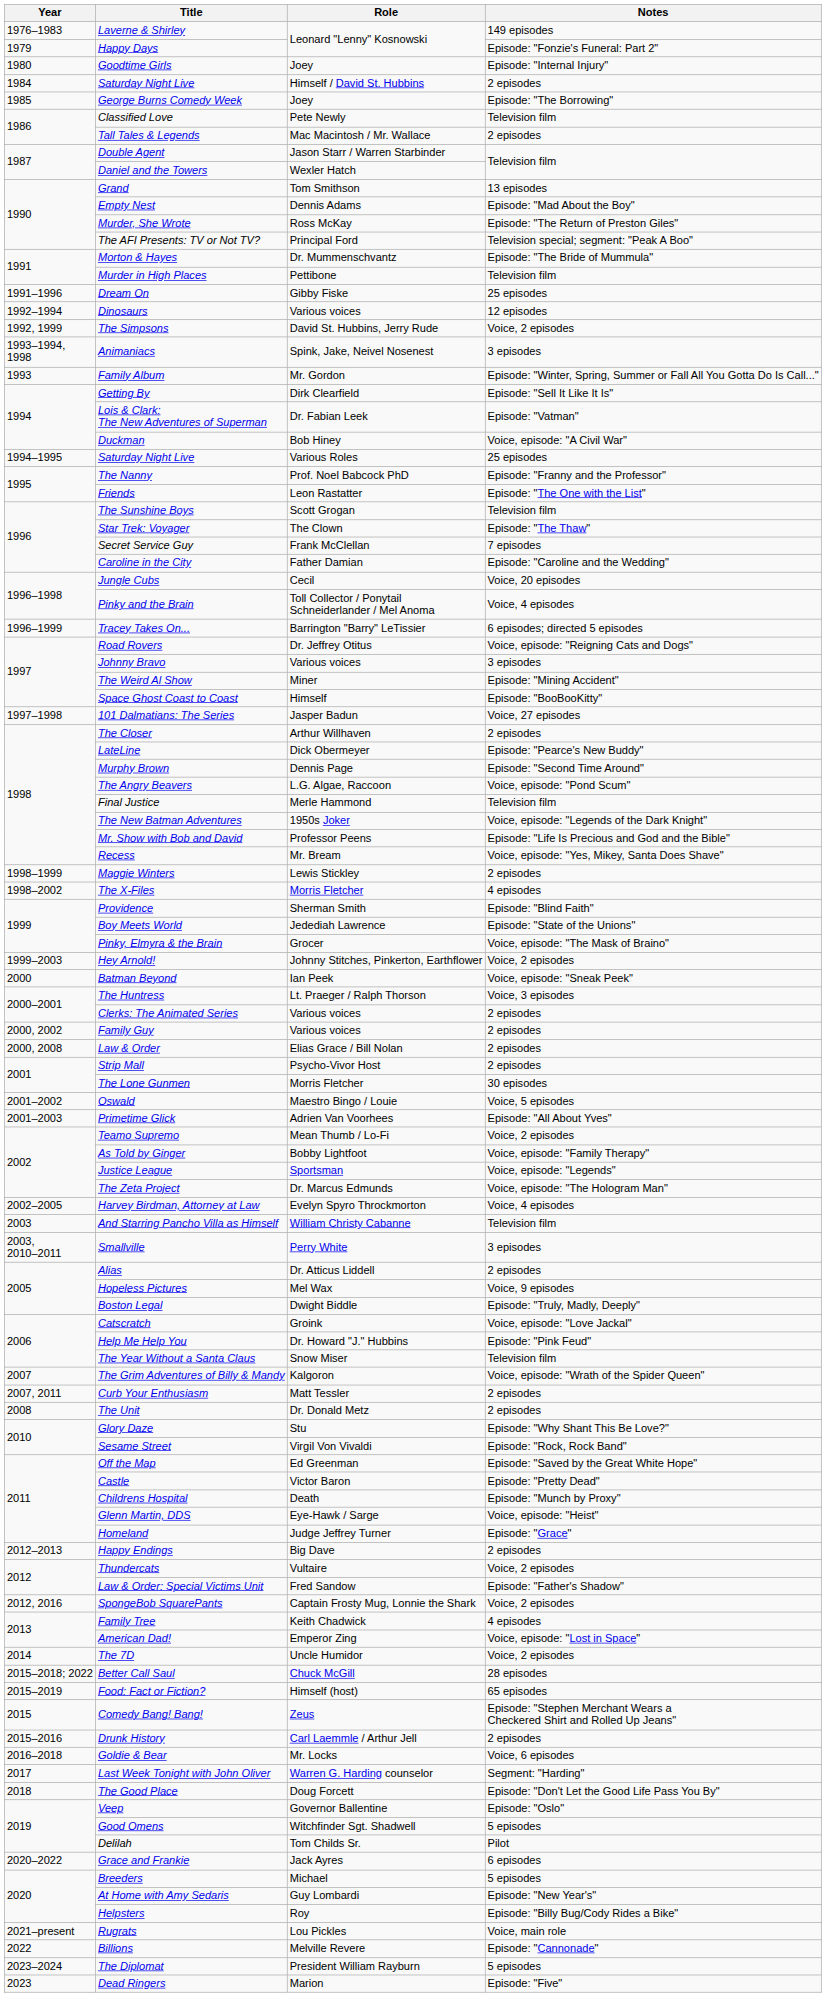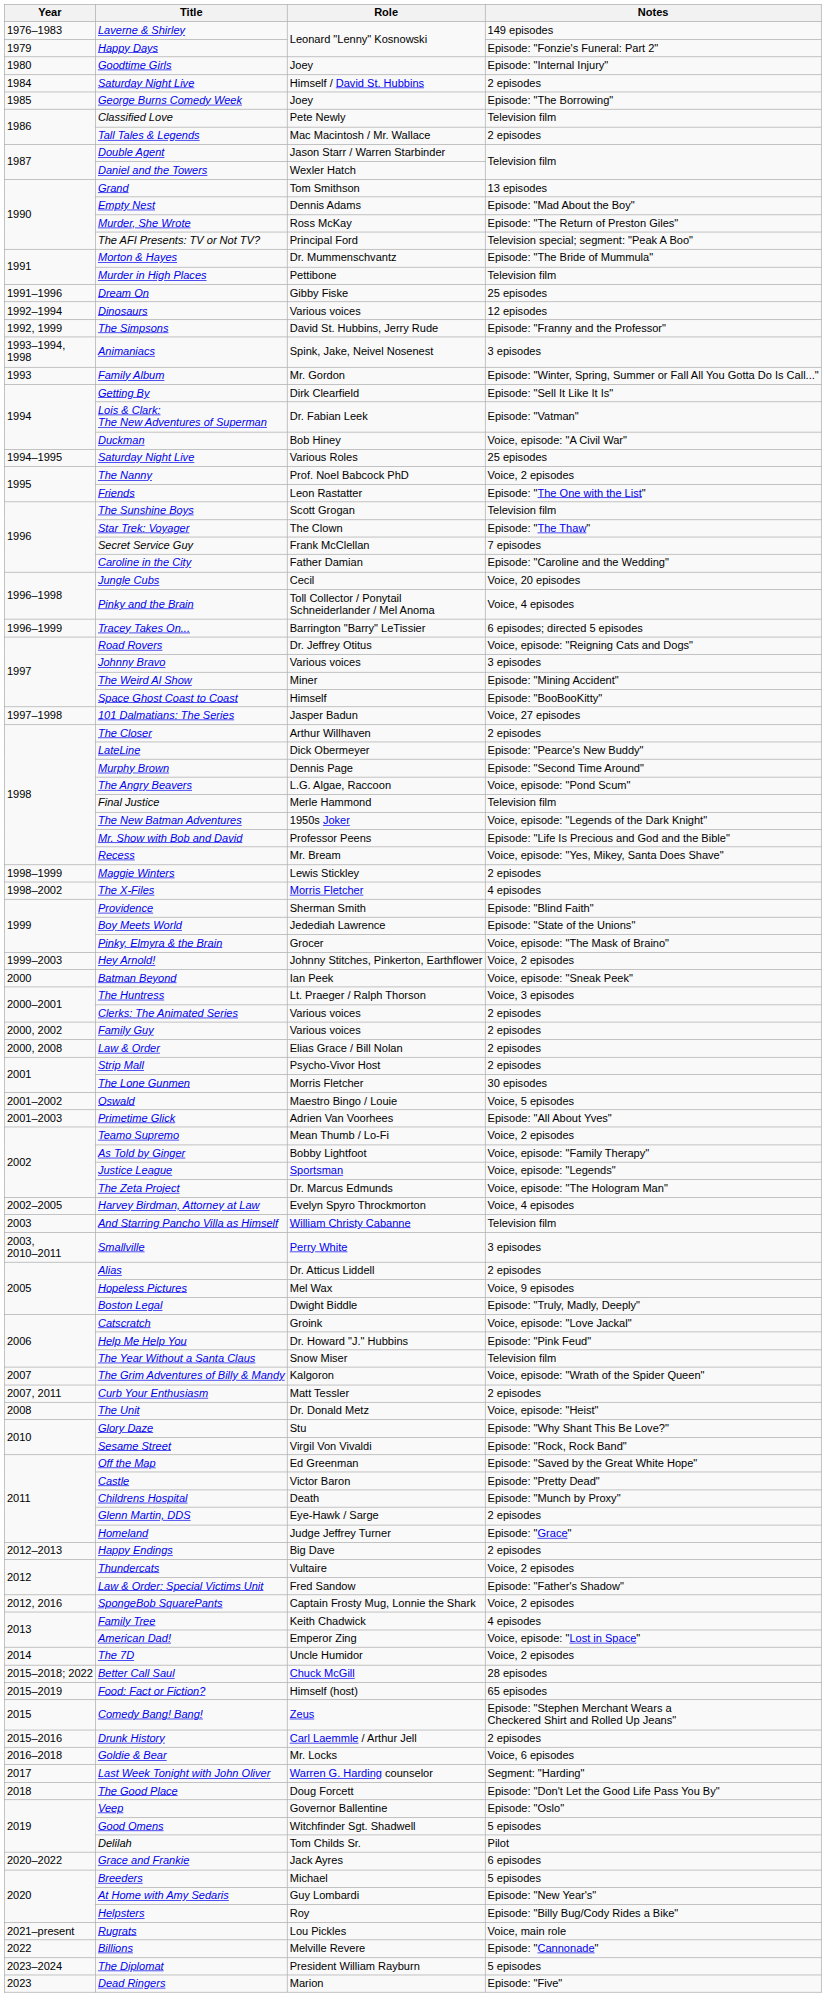 <table class = "wikitable sortable">
 <tr>
 <th>Year</th>
 <th>Title</th>
 <th>Role</th>
 <th class = "unsortable">Notes</th>
 </tr>
 <tr>
 <td>1976–1983</td>
 <td><em><a href='#'>Laverne & Shirley</a></em></td>
 <td rowspan=2>Leonard "Lenny" Kosnowski</td>
 <td>149 episodes</td>
 </tr>
 <tr>
 <td>1979</td>
 <td><em><a href='#'>Happy Days</a></em></td>
 <td>Episode: "Fonzie's Funeral: Part 2"</td>
 </tr>
 <tr>
 <td>1980</td>
 <td><em><a href='#'>Goodtime Girls</a></em></td>
 <td>Joey</td>
 <td>Episode: "Internal Injury"</td>
 </tr>
 <tr>
 <td>1984</td>
 <td><em><a href='#'>Saturday Night Live</a></em></td>
 <td>Himself / <a href='#'>David St. Hubbins</a></td>
 <td>2 episodes</td>
 </tr>
 <tr>
 <td>1985</td>
 <td><em><a href='#'>George Burns Comedy Week</a></em></td>
 <td>Joey</td>
 <td>Episode: "The Borrowing"</td>
 </tr>
 <tr>
 <td rowspan=2>1986</td>
 <td><em>Classified Love</em></td>
 <td>Pete Newly</td>
 <td>Television film</td>
 </tr>
 <tr>
 <td><em><a href='#'>Tall Tales & Legends</a></em></td>
 <td>Mac Macintosh / Mr. Wallace</td>
 <td>2 episodes</td>
 </tr>
 <tr>
 <td rowspan=2>1987</td>
 <td><em><a href='#'>Double Agent</a></em></td>
 <td>Jason Starr / Warren Starbinder</td>
 <td rowspan="2">Television film</td>
 </tr>
 <tr>
 <td><em><a href='#'>Daniel and the Towers</a></em></td>
 <td>Wexler Hatch</td>
 </tr>
 <tr>
 <td rowspan=4>1990</td>
 <td><em><a href='#'>Grand</a></em></td>
 <td>Tom Smithson</td>
 <td>13 episodes</td>
 </tr>
 <tr>
 <td><em><a href='#'>Empty Nest</a></em></td>
 <td>Dennis Adams</td>
 <td>Episode: "Mad About the Boy"</td>
 </tr>
 <tr>
 <td><em><a href='#'>Murder, She Wrote</a></em></td>
 <td>Ross McKay</td>
 <td>Episode: "The Return of Preston Giles"</td>
 </tr>
 <tr>
 <td><em>The AFI Presents: TV or Not TV?</em></td>
 <td>Principal Ford</td>
 <td>Television special; segment: "Peak A Boo"</td>
 </tr>
 <tr>
 <td rowspan=2>1991</td>
 <td><em><a href='#'>Morton & Hayes</a></em></td>
 <td>Dr. Mummenschvantz</td>
 <td>Episode: "The Bride of Mummula"</td>
 </tr>
 <tr>
 <td><em><a href='#'>Murder in High Places</a></em></td>
 <td>Pettibone</td>
 <td>Television film</td>
 </tr>
 <tr>
 <td>1991–1996</td>
 <td><em><a href='#'>Dream On</a></em></td>
 <td>Gibby Fiske</td>
 <td>25 episodes</td>
 </tr>
 <tr>
 <td>1992–1994</td>
 <td><em><a href='#'>Dinosaurs</a></em></td>
 <td>Various voices</td>
 <td>12 episodes</td>
 </tr>
 <tr>
 <td>1992, 1999</td>
 <td><em><a href='#'>The Simpsons</a></em></td>
 <td>David St. Hubbins, Jerry Rude</td>
-<td>Voice, 2 episodes</td>
+<td>Episode: "Franny and the Professor"</td>
 </tr>
 <tr>
 <td>1993–1994,<br>1998</td>
 <td><em><a href='#'>Animaniacs</a></em></td>
 <td>Spink, Jake, Neivel Nosenest</td>
 <td>3 episodes</td>
 </tr>
 <tr>
 <td>1993</td>
 <td><em><a href='#'>Family Album</a></em></td>
 <td>Mr. Gordon</td>
 <td>Episode: "Winter, Spring, Summer or Fall All You Gotta Do Is Call..."</td>
 </tr>
 <tr>
 <td rowspan=3>1994</td>
 <td><em><a href='#'>Getting By</a></em></td>
 <td>Dirk Clearfield</td>
 <td>Episode: "Sell It Like It Is"</td>
 </tr>
 <tr>
 <td><em><a href='#'>Lois & Clark: <br> The New Adventures of Superman</a></em></td>
 <td>Dr. Fabian Leek</td>
 <td>Episode: "Vatman"</td>
 </tr>
 <tr>
 <td><em><a href='#'>Duckman</a></em></td>
 <td>Bob Hiney</td>
 <td>Voice, episode: "A Civil War"</td>
 </tr>
 <tr>
 <td>1994–1995</td>
 <td><em><a href='#'>Saturday Night Live</a></em></td>
 <td>Various Roles</td>
 <td>25 episodes</td>
 </tr>
 <tr>
 <td rowspan=2>1995</td>
 <td><em><a href='#'>The Nanny</a></em></td>
 <td>Prof. Noel Babcock PhD</td>
-<td>Episode: "Franny and the Professor"</td>
+<td>Voice, 2 episodes</td>
 </tr>
 <tr>
 <td><em><a href='#'>Friends</a></em></td>
 <td>Leon Rastatter</td>
 <td>Episode: "<a href='#'>The One with the List</a>"</td>
 </tr>
 <tr>
 <td rowspan=4>1996</td>
 <td><em><a href='#'>The Sunshine Boys</a></em></td>
 <td>Scott Grogan</td>
 <td>Television film</td>
 </tr>
 <tr>
 <td><em><a href='#'>Star Trek: Voyager</a></em></td>
 <td>The Clown</td>
 <td>Episode: "<a href='#'>The Thaw</a>"</td>
 </tr>
 <tr>
 <td><em>Secret Service Guy</em></td>
 <td>Frank McClellan</td>
 <td>7 episodes</td>
 </tr>
 <tr>
 <td><em><a href='#'>Caroline in the City</a></em></td>
 <td>Father Damian</td>
 <td>Episode: "Caroline and the Wedding"</td>
 </tr>
 <tr>
 <td rowspan=2>1996–1998</td>
 <td><em><a href='#'>Jungle Cubs</a></em></td>
 <td>Cecil</td>
 <td>Voice, 20 episodes</td>
 </tr>
 <tr>
 <td><em><a href='#'>Pinky and the Brain</a></em></td>
 <td>Toll Collector / Ponytail <br> Schneiderlander / Mel Anoma</td>
 <td>Voice, 4 episodes</td>
 </tr>
 <tr>
 <td>1996–1999</td>
 <td><em><a href='#'>Tracey Takes On...</a></em></td>
 <td>Barrington "Barry" LeTissier</td>
 <td>6 episodes; directed 5 episodes</td>
 </tr>
 <tr>
 <td rowspan=4>1997</td>
 <td><em><a href='#'>Road Rovers</a></em></td>
 <td>Dr. Jeffrey Otitus</td>
 <td>Voice, episode: "Reigning Cats and Dogs"</td>
 </tr>
 <tr>
 <td><em><a href='#'>Johnny Bravo</a></em></td>
 <td>Various voices</td>
 <td>3 episodes</td>
 </tr>
 <tr>
 <td><em><a href='#'>The Weird Al Show</a></em></td>
 <td>Miner</td>
 <td>Episode: "Mining Accident"</td>
 </tr>
 <tr>
 <td><em><a href='#'>Space Ghost Coast to Coast</a></em></td>
 <td>Himself</td>
 <td>Episode: "BooBooKitty"</td>
 </tr>
 <tr>
 <td>1997–1998</td>
 <td><em><a href='#'>101 Dalmatians: The Series</a></em></td>
 <td>Jasper Badun</td>
 <td>Voice, 27 episodes</td>
 </tr>
 <tr>
 <td rowspan=8>1998</td>
 <td><em><a href='#'>The Closer</a></em></td>
 <td>Arthur Willhaven</td>
 <td>2 episodes</td>
 </tr>
 <tr>
 <td><em><a href='#'>LateLine</a></em></td>
 <td>Dick Obermeyer</td>
 <td>Episode: "Pearce's New Buddy"</td>
 </tr>
 <tr>
 <td><em><a href='#'>Murphy Brown</a></em></td>
 <td>Dennis Page</td>
 <td>Episode: "Second Time Around"</td>
 </tr>
 <tr>
 <td><em><a href='#'>The Angry Beavers</a></em></td>
 <td>L.G. Algae, Raccoon</td>
 <td>Voice, episode: "Pond Scum"</td>
 </tr>
 <tr>
 <td><em>Final Justice</em></td>
 <td>Merle Hammond</td>
 <td>Television film</td>
 </tr>
 <tr>
 <td><em><a href='#'>The New Batman Adventures</a></em></td>
 <td>1950s <a href='#'>Joker</a></td>
 <td>Voice, episode: "Legends of the Dark Knight"</td>
 </tr>
 <tr>
 <td><em><a href='#'>Mr. Show with Bob and David</a></em></td>
 <td>Professor Peens</td>
 <td>Episode: "Life Is Precious and God and the Bible"</td>
 </tr>
 <tr>
 <td><em><a href='#'>Recess</a></em></td>
 <td>Mr. Bream</td>
 <td>Voice, episode: "Yes, Mikey, Santa Does Shave"</td>
 </tr>
 <tr>
 <td>1998–1999</td>
 <td><em><a href='#'>Maggie Winters</a></em></td>
 <td>Lewis Stickley</td>
 <td>2 episodes</td>
 </tr>
 <tr>
 <td>1998–2002</td>
 <td><em><a href='#'>The X-Files</a></em></td>
 <td><a href='#'>Morris Fletcher</a></td>
 <td>4 episodes</td>
 </tr>
 <tr>
 <td rowspan="3">1999</td>
 <td><em><a href='#'>Providence</a></em></td>
 <td>Sherman Smith</td>
 <td>Episode: "Blind Faith"</td>
 </tr>
 <tr>
 <td><em><a href='#'>Boy Meets World</a></em></td>
 <td>Jedediah Lawrence</td>
 <td>Episode: "State of the Unions"</td>
 </tr>
 <tr>
 <td><em><a href='#'>Pinky, Elmyra & the Brain</a></em></td>
 <td>Grocer</td>
 <td>Voice, episode: "The Mask of Braino"</td>
 </tr>
 <tr>
 <td>1999–2003</td>
 <td><em><a href='#'>Hey Arnold!</a></em></td>
 <td>Johnny Stitches, Pinkerton, Earthflower</td>
 <td>Voice, 2 episodes</td>
 </tr>
 <tr>
 <td>2000</td>
 <td><em><a href='#'>Batman Beyond</a></em></td>
 <td>Ian Peek</td>
 <td>Voice, episode: "Sneak Peek"</td>
 </tr>
 <tr>
 <td rowspan=2>2000–2001</td>
 <td><em><a href='#'>The Huntress</a></em></td>
 <td>Lt. Praeger / Ralph Thorson</td>
 <td>Voice, 3 episodes</td>
 </tr>
 <tr>
 <td><em><a href='#'>Clerks: The Animated Series</a></em></td>
 <td>Various voices</td>
 <td>2 episodes</td>
 </tr>
 <tr>
 <td>2000, 2002</td>
 <td><em><a href='#'>Family Guy</a></em></td>
 <td>Various voices</td>
 <td>2 episodes</td>
 </tr>
 <tr>
 <td>2000, 2008</td>
 <td><em><a href='#'>Law & Order</a></em></td>
 <td>Elias Grace / Bill Nolan</td>
 <td>2 episodes</td>
 </tr>
 <tr>
 <td rowspan=2>2001</td>
 <td><em><a href='#'>Strip Mall</a></em></td>
 <td>Psycho-Vivor Host</td>
 <td>2 episodes</td>
 </tr>
 <tr>
 <td><em><a href='#'>The Lone Gunmen</a></em></td>
 <td>Morris Fletcher</td>
 <td>30 episodes</td>
 </tr>
 <tr>
 <td>2001–2002</td>
 <td><em><a href='#'>Oswald</a></em></td>
 <td>Maestro Bingo / Louie</td>
 <td>Voice, 5 episodes</td>
 </tr>
 <tr>
 <td>2001–2003</td>
 <td><em><a href='#'>Primetime Glick</a></em></td>
 <td>Adrien Van Voorhees</td>
 <td>Episode: "All About Yves"</td>
 </tr>
 <tr>
 <td rowspan=4>2002</td>
 <td><em><a href='#'>Teamo Supremo</a></em></td>
 <td>Mean Thumb / Lo-Fi</td>
 <td>Voice, 2 episodes</td>
 </tr>
 <tr>
 <td><em><a href='#'>As Told by Ginger</a></em></td>
 <td>Bobby Lightfoot</td>
 <td>Voice, episode: "Family Therapy"</td>
 </tr>
 <tr>
 <td><em><a href='#'>Justice League</a></em></td>
 <td><a href='#'>Sportsman</a></td>
 <td>Voice, episode: "Legends"</td>
 </tr>
 <tr>
 <td><em><a href='#'>The Zeta Project</a></em></td>
 <td>Dr. Marcus Edmunds</td>
 <td>Voice, episode: "The Hologram Man"</td>
 </tr>
 <tr>
 <td>2002–2005</td>
 <td><em><a href='#'>Harvey Birdman, Attorney at Law</a></em></td>
 <td>Evelyn Spyro Throckmorton</td>
 <td>Voice, 4 episodes</td>
 </tr>
 <tr>
 <td>2003</td>
 <td><em><a href='#'>And Starring Pancho Villa as Himself</a></em></td>
 <td><a href='#'>William Christy Cabanne</a></td>
 <td>Television film</td>
 </tr>
 <tr>
 <td>2003,<br>2010–2011</td>
 <td><em><a href='#'>Smallville</a></em></td>
 <td><a href='#'>Perry White</a></td>
 <td>3 episodes</td>
 </tr>
 <tr>
 <td rowspan=3>2005</td>
 <td><em><a href='#'>Alias</a></em></td>
 <td>Dr. Atticus Liddell</td>
 <td>2 episodes</td>
 </tr>
 <tr>
 <td><em><a href='#'>Hopeless Pictures</a></em></td>
 <td>Mel Wax</td>
 <td>Voice, 9 episodes</td>
 </tr>
 <tr>
 <td><em><a href='#'>Boston Legal</a></em></td>
 <td>Dwight Biddle</td>
 <td>Episode: "Truly, Madly, Deeply"</td>
 </tr>
 <tr>
 <td rowspan=3>2006</td>
 <td><em><a href='#'>Catscratch</a></em></td>
 <td>Groink</td>
 <td>Voice, episode: "Love Jackal"</td>
 </tr>
 <tr>
 <td><em><a href='#'>Help Me Help You</a></em></td>
 <td>Dr. Howard "J." Hubbins</td>
 <td>Episode: "Pink Feud"</td>
 </tr>
 <tr>
 <td><em><a href='#'>The Year Without a Santa Claus</a></em></td>
 <td>Snow Miser</td>
 <td>Television film</td>
 </tr>
 <tr>
 <td>2007</td>
 <td><em><a href='#'>The Grim Adventures of Billy & Mandy</a></em></td>
 <td>Kalgoron</td>
 <td>Voice, episode: "Wrath of the Spider Queen"</td>
 </tr>
 <tr>
 <td>2007, 2011</td>
 <td><em><a href='#'>Curb Your Enthusiasm</a></em></td>
 <td>Matt Tessler</td>
 <td>2 episodes</td>
 </tr>
 <tr>
 <td>2008</td>
 <td><em><a href='#'>The Unit</a></em></td>
 <td>Dr. Donald Metz</td>
-<td>2 episodes</td>
+<td>Voice, episode: "Heist"</td>
 </tr>
 <tr>
 <td rowspan=2>2010</td>
 <td><em><a href='#'>Glory Daze</a></em></td>
 <td>Stu</td>
 <td>Episode: "Why Shant This Be Love?"</td>
 </tr>
 <tr>
 <td><em><a href='#'>Sesame Street</a></em></td>
 <td>Virgil Von Vivaldi</td>
 <td>Episode: "Rock, Rock Band"</td>
 </tr>
 <tr>
 <td rowspan=5>2011</td>
 <td><em><a href='#'>Off the Map</a></em></td>
 <td>Ed Greenman</td>
 <td>Episode: "Saved by the Great White Hope"</td>
 </tr>
 <tr>
 <td><em><a href='#'>Castle</a></em></td>
 <td>Victor Baron</td>
 <td>Episode: "Pretty Dead"</td>
 </tr>
 <tr>
 <td><em><a href='#'>Childrens Hospital</a></em></td>
 <td>Death</td>
 <td>Episode: "Munch by Proxy"</td>
 </tr>
 <tr>
 <td><em><a href='#'>Glenn Martin, DDS</a></em></td>
 <td>Eye-Hawk / Sarge</td>
-<td>Voice, episode: "Heist"</td>
+<td>2 episodes</td>
 </tr>
 <tr>
 <td><em><a href='#'>Homeland</a></em></td>
 <td>Judge Jeffrey Turner</td>
 <td>Episode: "<a href='#'>Grace</a>"</td>
 </tr>
 <tr>
 <td>2012–2013</td>
 <td><em><a href='#'>Happy Endings</a></em></td>
 <td>Big Dave</td>
 <td>2 episodes</td>
 </tr>
 <tr>
 <td rowspan=2>2012</td>
 <td><em><a href='#'>Thundercats</a></em></td>
 <td>Vultaire</td>
 <td>Voice, 2 episodes</td>
 </tr>
 <tr>
 <td><em><a href='#'>Law & Order: Special Victims Unit</a></em></td>
 <td>Fred Sandow</td>
 <td>Episode: "Father's Shadow"</td>
 </tr>
 <tr>
 <td>2012, 2016</td>
 <td><em><a href='#'>SpongeBob SquarePants</a></em></td>
 <td>Captain Frosty Mug, Lonnie the Shark</td>
 <td>Voice, 2 episodes</td>
 </tr>
 <tr>
 <td rowspan=2>2013</td>
 <td><em><a href='#'>Family Tree</a></em></td>
 <td>Keith Chadwick</td>
 <td>4 episodes</td>
 </tr>
 <tr>
 <td><em><a href='#'>American Dad!</a></em></td>
 <td>Emperor Zing</td>
 <td>Voice, episode: "<a href='#'>Lost in Space</a>"</td>
 </tr>
 <tr>
 <td>2014</td>
 <td><em><a href='#'>The 7D</a></em></td>
 <td>Uncle Humidor</td>
 <td>Voice, 2 episodes</td>
 </tr>
 <tr>
 <td>2015–2018; 2022</td>
 <td><em><a href='#'>Better Call Saul</a></em></td>
 <td><a href='#'>Chuck McGill</a></td>
 <td>28 episodes</td>
 </tr>
 <tr>
 <td>2015–2019</td>
 <td><em><a href='#'>Food: Fact or Fiction?</a></em></td>
 <td>Himself (host)</td>
 <td>65 episodes</td>
 </tr>
 <tr>
 <td>2015</td>
 <td><em><a href='#'>Comedy Bang! Bang!</a></em></td>
 <td><a href='#'>Zeus</a></td>
 <td>Episode: "Stephen Merchant Wears a <br> Checkered Shirt and Rolled Up Jeans"</td>
 </tr>
 <tr>
 <td>2015–2016</td>
 <td><em><a href='#'>Drunk History</a></em></td>
 <td><a href='#'>Carl Laemmle</a> / Arthur Jell</td>
 <td>2 episodes</td>
 </tr>
 <tr>
 <td>2016–2018</td>
 <td><em><a href='#'>Goldie & Bear</a></em></td>
 <td>Mr. Locks</td>
 <td>Voice, 6 episodes</td>
 </tr>
 <tr>
 <td>2017</td>
 <td><em><a href='#'>Last Week Tonight with John Oliver</a></em></td>
 <td><a href='#'>Warren G. Harding</a> counselor</td>
 <td>Segment: "Harding"</td>
 </tr>
 <tr>
 <td>2018</td>
 <td><em><a href='#'>The Good Place</a></em></td>
 <td>Doug Forcett</td>
 <td>Episode: "Don't Let the Good Life Pass You By"</td>
 </tr>
 <tr>
 <td rowspan=3>2019</td>
 <td><em><a href='#'>Veep</a></em></td>
 <td>Governor Ballentine</td>
 <td>Episode: "Oslo"</td>
 </tr>
 <tr>
 <td><em><a href='#'>Good Omens</a></em></td>
 <td>Witchfinder Sgt. Shadwell</td>
 <td>5 episodes</td>
 </tr>
 <tr>
 <td><em>Delilah</em></td>
 <td>Tom Childs Sr.</td>
 <td>Pilot</td>
 </tr>
 <tr>
 <td>2020–2022</td>
 <td><em><a href='#'>Grace and Frankie</a></em></td>
 <td>Jack Ayres</td>
 <td>6 episodes</td>
 </tr>
 <tr>
 <td rowspan=3>2020</td>
 <td><em><a href='#'>Breeders</a></em></td>
 <td>Michael</td>
 <td>5 episodes</td>
 </tr>
 <tr>
 <td><em><a href='#'>At Home with Amy Sedaris</a></em></td>
 <td>Guy Lombardi</td>
 <td>Episode: "New Year's"</td>
 </tr>
 <tr>
 <td><em><a href='#'>Helpsters</a></em></td>
 <td>Roy</td>
 <td>Episode: "Billy Bug/Cody Rides a Bike"</td>
 </tr>
 <tr>
 <td>2021–present</td>
 <td><em><a href='#'>Rugrats</a></em></td>
 <td>Lou Pickles</td>
 <td>Voice, main role</td>
 </tr>
 <tr>
 <td>2022</td>
 <td><em><a href='#'>Billions</a></em></td>
 <td>Melville Revere</td>
 <td>Episode: "<a href='#'>Cannonade</a>"</td>
 </tr>
 <tr>
 <td>2023–2024</td>
 <td><em><a href='#'>The Diplomat</a></em></td>
 <td>President William Rayburn</td>
 <td>5 episodes</td>
 </tr>
 <tr>
 <td>2023</td>
 <td><em><a href='#'>Dead Ringers</a></em></td>
 <td>Marion</td>
 <td>Episode: "Five"</td>
 </tr>
 </table>
